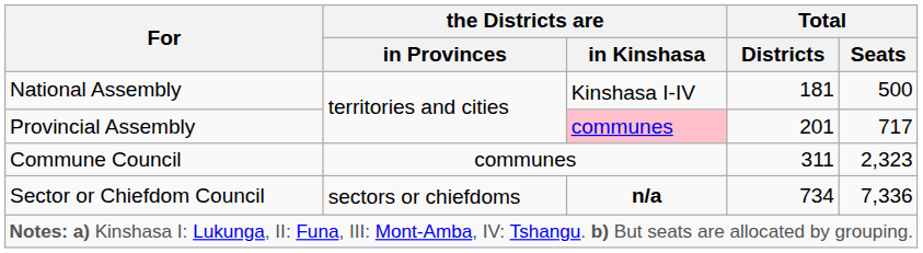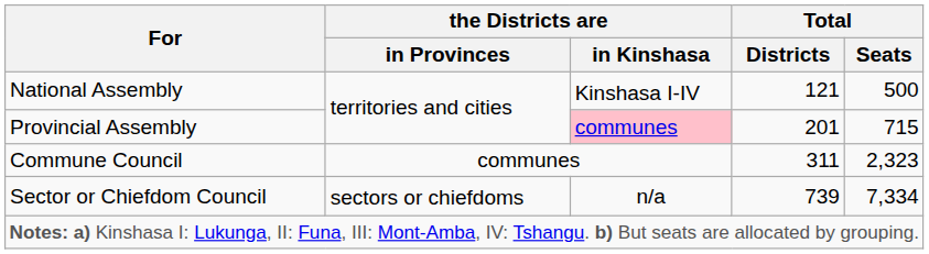 <table class="wikitable">
 <tr>
 <th rowspan="2">For</th>
 <th colspan="2">the Districts are</th>
 <th colspan="2">Total</th>
 </tr>
 <tr>
 <th>in Provinces</th>
 <th>in Kinshasa</th>
 <th>Districts</th>
 <th>Seats</th>
 </tr>
 <tr>
 <td>National Assembly</td>
 <td rowspan="2">territories and cities</td>
 <td>Kinshasa I-IV <sup></sup></td>
-<td style="text-align: right;">181</td>
+<td style="text-align: right;">121</td>
 <td style="text-align: right;">500</td>
 </tr>
 <tr>
 <td>Provincial Assembly</td>
 <td style="background: pink;"><a href='#'>communes</a></td>
 <td style="text-align: right;">201</td>
-<td style="text-align: right;">717</td>
+<td style="text-align: right;">715</td>
 </tr>
 <tr>
 <td>Commune Council</td>
 <td colspan="2" style="text-align:center;">communes</td>
 <td style="text-align: right;">311</td>
 <td style="text-align: right;">2,323</td>
 </tr>
 <tr>
 <td>Sector or Chiefdom Council</td>
 <td>sectors or chiefdoms<sup></sup></td>
-<td style="text-align:center;"><strong>n/a</strong></td>
-<td style="text-align: right;">734</td>
-<td style="text-align: right;">7,336</td>
+<td style="text-align:center;">n/a</td>
+<td style="text-align: right;">739</td>
+<td style="text-align: right;">7,334</td>
 </tr>
 <tr>
 <td colspan="5" style="font-size:90%; line-height: 1.3em; color: #555555;"><strong>Notes: a)</strong> Kinshasa I: <a href='#'>Lukunga</a>, II: <a href='#'>Funa</a>, III: <a href='#'>Mont-Amba</a>, IV: <a href='#'>Tshangu</a>. <strong>b)</strong> But seats are allocated by grouping.</td>
 </tr>
 </table>
